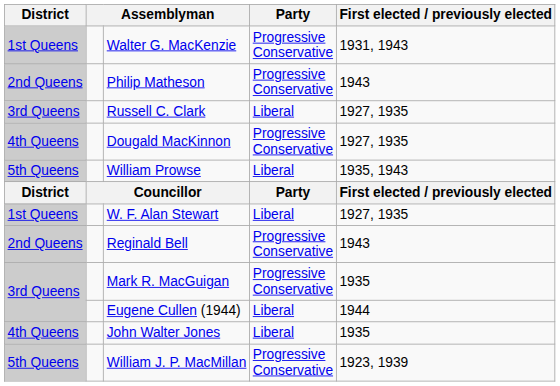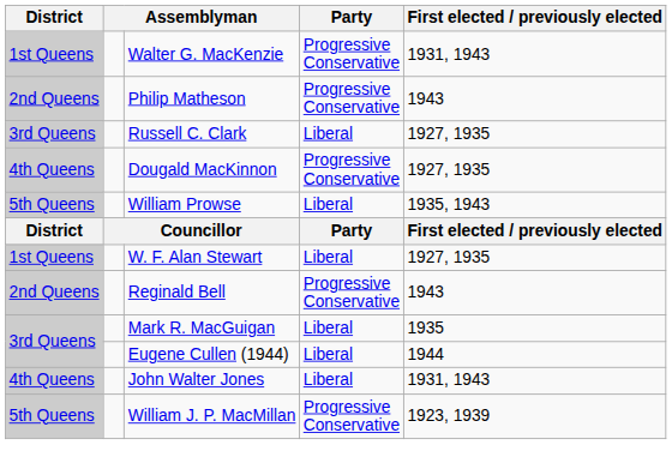 <table class="wikitable sortable">
 <tr>
 <th>District</th>
 <th colspan="2">Assemblyman</th>
 <th>Party</th>
 <th>First elected / previously elected</th>
 </tr>
 <tr>
 <td bgcolor="CCCCCC"><a href='#'>1st Queens</a></td>
 <td>   </td>
 <td><a href='#'>Walter G. MacKenzie</a></td>
 <td><a href='#'>Progressive <br> Conservative</a></td>
 <td>1931, 1943</td>
 </tr>
 <tr>
 <td bgcolor="CCCCCC"><a href='#'>2nd Queens</a></td>
 <td>   </td>
 <td><a href='#'>Philip Matheson</a></td>
 <td><a href='#'>Progressive <br> Conservative</a></td>
 <td>1943</td>
 </tr>
 <tr>
 <td bgcolor="CCCCCC"><a href='#'>3rd Queens</a></td>
 <td>   </td>
 <td><a href='#'>Russell C. Clark</a></td>
 <td><a href='#'>Liberal</a></td>
 <td>1927, 1935</td>
 </tr>
 <tr>
 <td bgcolor="CCCCCC"><a href='#'>4th Queens</a></td>
 <td>   </td>
 <td><a href='#'>Dougald MacKinnon</a></td>
 <td><a href='#'>Progressive <br> Conservative</a></td>
 <td>1927, 1935</td>
 </tr>
 <tr>
 <td bgcolor="CCCCCC"><a href='#'>5th Queens</a></td>
 <td>   </td>
 <td><a href='#'>William Prowse</a></td>
 <td><a href='#'>Liberal</a></td>
 <td>1935, 1943</td>
 </tr>
 <tr>
 <th>District</th>
 <th colspan="2">Councillor</th>
 <th>Party</th>
 <th>First elected / previously elected</th>
 </tr>
 <tr>
 <td bgcolor="CCCCCC"><a href='#'>1st Queens</a></td>
 <td>   </td>
 <td><a href='#'>W. F. Alan Stewart</a></td>
 <td><a href='#'>Liberal</a></td>
 <td>1927, 1935</td>
 </tr>
 <tr>
 <td bgcolor="CCCCCC"><a href='#'>2nd Queens</a></td>
 <td>   </td>
 <td><a href='#'>Reginald Bell</a></td>
 <td><a href='#'>Progressive <br> Conservative</a></td>
 <td>1943</td>
 </tr>
 <tr>
 <td rowspan=2 bgcolor="CCCCCC"><a href='#'>3rd Queens</a></td>
 <td>   </td>
 <td><a href='#'>Mark R. MacGuigan</a></td>
-<td><a href='#'>Progressive <br> Conservative</a></td>
+<td><a href='#'>Liberal</a></td>
 <td>1935</td>
 </tr>
 <tr>
 <td> </td>
 <td><a href='#'>Eugene Cullen</a> (1944)</td>
 <td><a href='#'>Liberal</a></td>
 <td>1944</td>
 </tr>
 <tr>
 <td bgcolor="CCCCCC"><a href='#'>4th Queens</a></td>
 <td>   </td>
 <td><a href='#'>John Walter Jones</a></td>
 <td><a href='#'>Liberal</a></td>
-<td>1935</td>
+<td>1931, 1943</td>
 </tr>
 <tr>
 <td bgcolor="CCCCCC"><a href='#'>5th Queens</a></td>
 <td>   </td>
 <td><a href='#'>William J. P. MacMillan</a></td>
 <td><a href='#'>Progressive <br> Conservative</a></td>
 <td>1923, 1939</td>
 </tr>
 </table>
